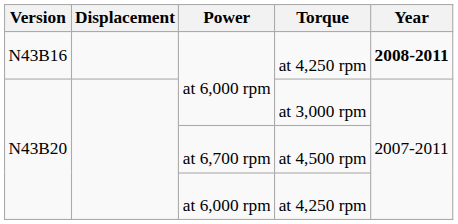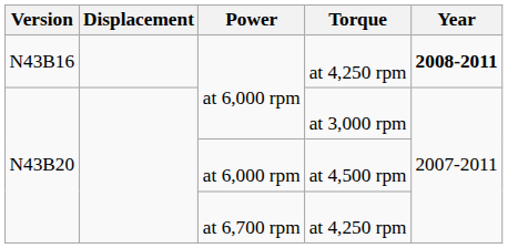 <table class="wikitable sortable" style="text-align: center;">
 <tr>
 <th>Version</th>
 <th>Displacement</th>
 <th>Power</th>
 <th>Torque</th>
 <th>Year</th>
 </tr>
 <tr>
 <td>N43B16</td>
 <td></td>
 <td rowspan=2> <br> at 6,000 rpm</td>
 <td> <br> at 4,250 rpm</td>
 <td><strong>2008-2011</strong></td>
 </tr>
 <tr>
 <td rowspan=3>N43B20</td>
 <td rowspan=3></td>
 <td> <br> at 3,000 rpm</td>
 <td rowspan=3>2007-2011</td>
 </tr>
 <tr>
-<td> <br> at 6,700 rpm</td>
+<td> <br> at 6,000 rpm</td>
 <td> <br> at 4,500 rpm</td>
 </tr>
 <tr>
-<td> <br> at 6,000 rpm</td>
+<td> <br> at 6,700 rpm</td>
 <td> <br> at 4,250 rpm</td>
 </tr>
 </table>
